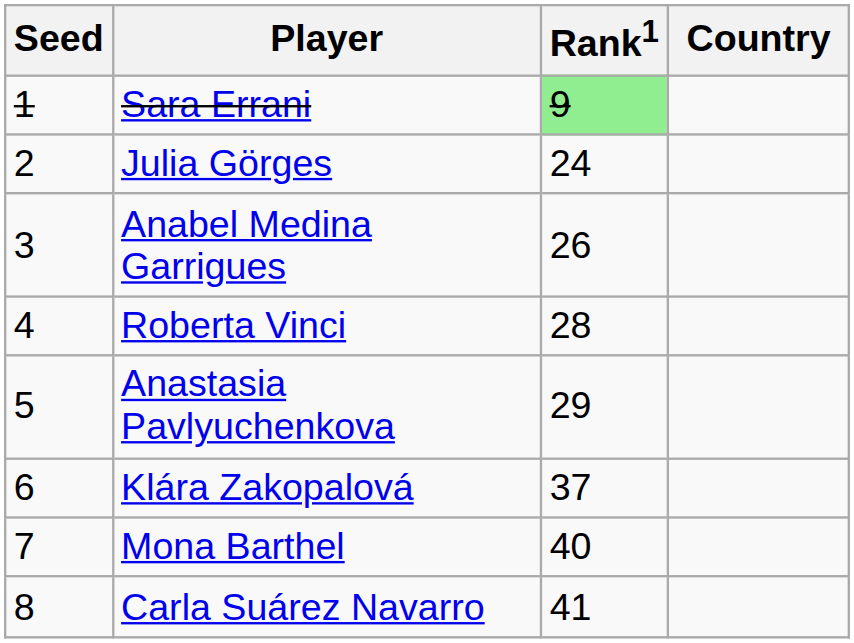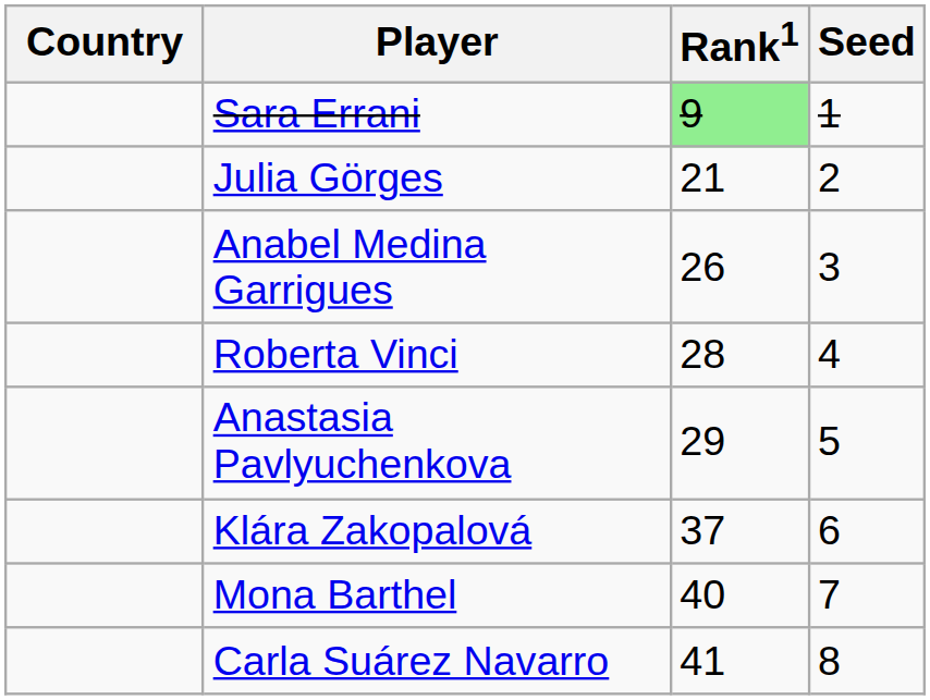 <table class="sortable wikitable">
 <tr>
-<th>Seed</th>
+<th width="70">Country</th>
 <th width="175">Player</th>
 <th>Rank<sup>1</sup></th>
-<th width="70">Country</th>
+<th>Seed</th>
 </tr>
 <tr>
-<td><s>1</s></td>
+<td><s></s></td>
 <td><s><a href='#'>Sara Errani</a></s></td>
 <td style="background: lightgreen;"><s>9</s></td>
-<td><s></s></td>
+<td><s>1</s></td>
 </tr>
 <tr>
+<td></td>
+<td><a href='#'>Julia Görges</a></td>
+<td>21</td>
 <td>2</td>
-<td><a href='#'>Julia Görges</a></td>
-<td>24</td>
-<td></td>
 </tr>
 <tr>
-<td>3</td>
+<td></td>
 <td><a href='#'>Anabel Medina Garrigues</a></td>
 <td>26</td>
-<td></td>
+<td>3</td>
 </tr>
 <tr>
-<td>4</td>
+<td></td>
 <td><a href='#'>Roberta Vinci</a></td>
 <td>28</td>
-<td></td>
+<td>4</td>
 </tr>
 <tr>
-<td>5</td>
+<td></td>
 <td><a href='#'>Anastasia Pavlyuchenkova</a></td>
 <td>29</td>
-<td></td>
+<td>5</td>
 </tr>
 <tr>
-<td>6</td>
+<td></td>
 <td><a href='#'>Klára Zakopalová</a></td>
 <td>37</td>
-<td></td>
+<td>6</td>
 </tr>
 <tr>
-<td>7</td>
+<td></td>
 <td><a href='#'>Mona Barthel</a></td>
 <td>40</td>
-<td></td>
+<td>7</td>
 </tr>
 <tr>
-<td>8</td>
+<td></td>
 <td><a href='#'>Carla Suárez Navarro</a></td>
 <td>41</td>
-<td></td>
+<td>8</td>
 </tr>
 </table>
